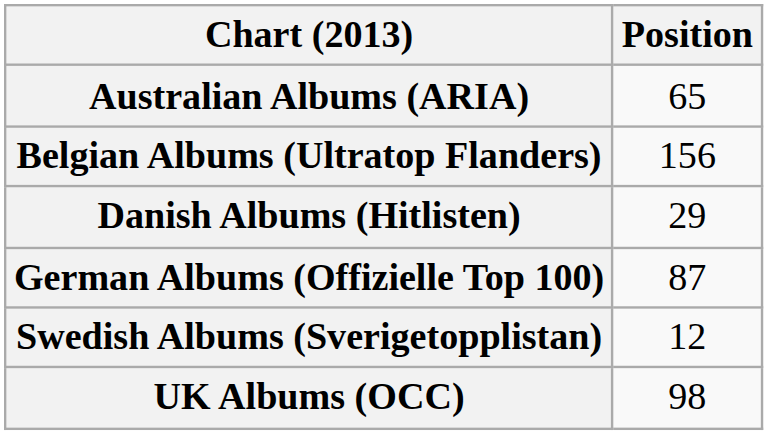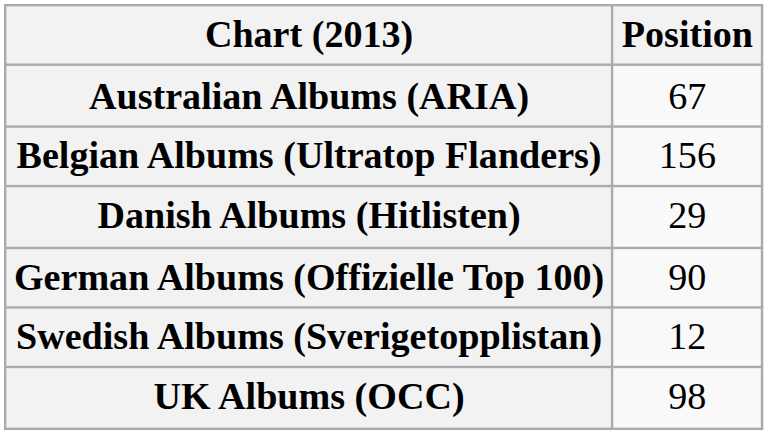 <table class="wikitable sortable plainrowheaders" style="text-align:center">
 <tr>
 <th scope="col">Chart (2013)</th>
 <th scope="col">Position</th>
 </tr>
 <tr>
 <th scope="row">Australian Albums (ARIA)</th>
-<td>65</td>
+<td>67</td>
 </tr>
 <tr>
 <th scope="row">Belgian Albums (Ultratop Flanders)</th>
 <td>156</td>
 </tr>
 <tr>
 <th scope="row">Danish Albums (Hitlisten)</th>
 <td>29</td>
 </tr>
 <tr>
 <th scope="row">German Albums (Offizielle Top 100)</th>
-<td>87</td>
+<td>90</td>
 </tr>
 <tr>
 <th scope="row">Swedish Albums (Sverigetopplistan)</th>
 <td>12</td>
 </tr>
 <tr>
 <th scope="row">UK Albums (OCC)</th>
 <td>98</td>
 </tr>
 </table>
